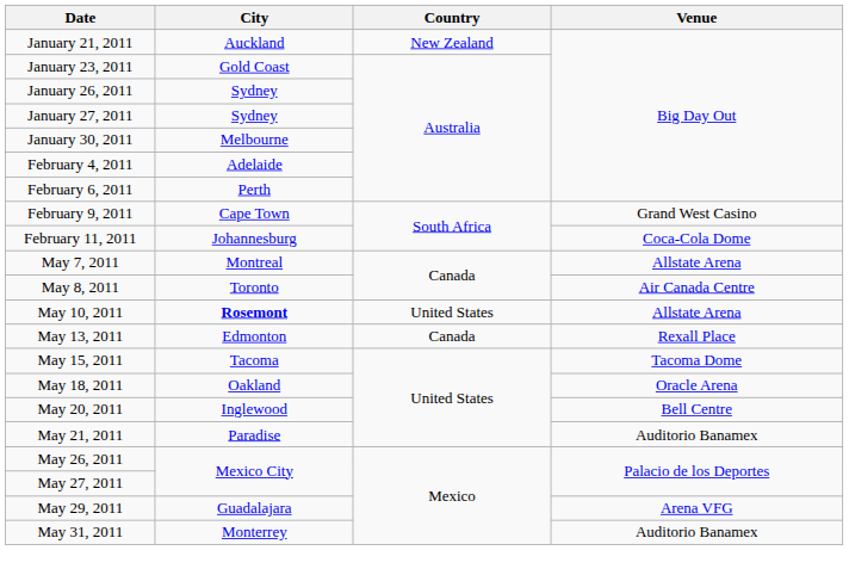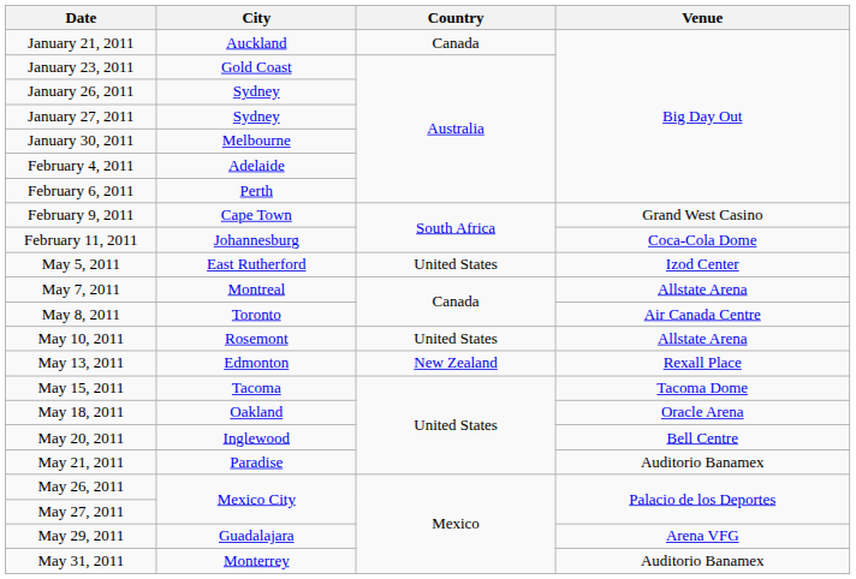 <table class="wikitable" style="text-align:center;">
 <tr>
 <th style="width:150px;">Date</th>
 <th style="width:200px;">City</th>
 <th style="width:200px;">Country</th>
 <th style="width:300px;">Venue</th>
 </tr>
 <tr>
 <td>January 21, 2011</td>
 <td><a href='#'>Auckland</a></td>
-<td><a href='#'>New Zealand</a></td>
+<td>Canada</td>
 <td rowspan="7"><a href='#'>Big Day Out</a></td>
 </tr>
 <tr>
 <td>January 23, 2011</td>
 <td><a href='#'>Gold Coast</a></td>
 <td rowspan="6"><a href='#'>Australia</a></td>
 </tr>
 <tr>
 <td>January 26, 2011</td>
 <td><a href='#'>Sydney</a></td>
 </tr>
 <tr>
 <td>January 27, 2011</td>
 <td><a href='#'>Sydney</a></td>
 </tr>
 <tr>
 <td>January 30, 2011</td>
 <td><a href='#'>Melbourne</a></td>
 </tr>
 <tr>
 <td>February 4, 2011</td>
 <td><a href='#'>Adelaide</a></td>
 </tr>
 <tr>
 <td>February 6, 2011</td>
 <td><a href='#'>Perth</a></td>
 </tr>
 <tr>
 <td>February 9, 2011</td>
 <td><a href='#'>Cape Town</a></td>
 <td rowspan="2"><a href='#'>South Africa</a></td>
 <td>Grand West Casino</td>
 </tr>
 <tr>
 <td>February 11, 2011</td>
 <td><a href='#'>Johannesburg</a></td>
 <td><a href='#'>Coca-Cola Dome</a></td>
 </tr>
 <tr>
+<td>May 5, 2011</td>
+<td><a href='#'>East Rutherford</a></td>
+<td>United States</td>
+<td><a href='#'>Izod Center</a></td>
+</tr>
+<tr>
 <td>May 7, 2011</td>
 <td><a href='#'>Montreal</a></td>
 <td rowspan="2">Canada</td>
 <td><a href='#'>Allstate Arena</a></td>
 </tr>
 <tr>
 <td>May 8, 2011</td>
 <td><a href='#'>Toronto</a></td>
 <td><a href='#'>Air Canada Centre</a></td>
 </tr>
 <tr>
 <td>May 10, 2011</td>
-<td><strong><a href='#'>Rosemont</a></strong></td>
+<td><a href='#'>Rosemont</a></td>
 <td>United States</td>
 <td><a href='#'>Allstate Arena</a></td>
 </tr>
 <tr>
 <td>May 13, 2011</td>
 <td><a href='#'>Edmonton</a></td>
-<td>Canada</td>
+<td><a href='#'>New Zealand</a></td>
 <td><a href='#'>Rexall Place</a></td>
 </tr>
 <tr>
 <td>May 15, 2011</td>
 <td><a href='#'>Tacoma</a></td>
 <td rowspan="4">United States</td>
 <td><a href='#'>Tacoma Dome</a></td>
 </tr>
 <tr>
 <td>May 18, 2011</td>
 <td><a href='#'>Oakland</a></td>
 <td><a href='#'>Oracle Arena</a></td>
 </tr>
 <tr>
 <td>May 20, 2011</td>
 <td><a href='#'>Inglewood</a></td>
 <td><a href='#'>Bell Centre</a></td>
 </tr>
 <tr>
 <td>May 21, 2011</td>
 <td><a href='#'>Paradise</a></td>
 <td>Auditorio Banamex</td>
 </tr>
 <tr>
 <td>May 26, 2011</td>
 <td rowspan="2"><a href='#'>Mexico City</a></td>
 <td rowspan="4">Mexico</td>
 <td rowspan="2"><a href='#'>Palacio de los Deportes</a></td>
 </tr>
 <tr>
 <td>May 27, 2011</td>
 </tr>
 <tr>
 <td>May 29, 2011</td>
 <td><a href='#'>Guadalajara</a></td>
 <td><a href='#'>Arena VFG</a></td>
 </tr>
 <tr>
 <td>May 31, 2011</td>
 <td><a href='#'>Monterrey</a></td>
 <td>Auditorio Banamex</td>
 </tr>
 </table>
